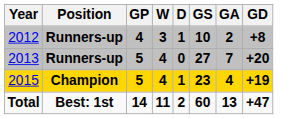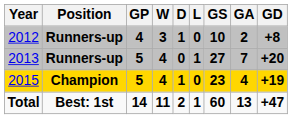 <table class="wikitable" style="text-align: center;">
 <tr>
 <th>Year</th>
 <th>Position</th>
 <th>GP</th>
 <th>W</th>
 <th>D</th>
+<th>L</th>
 <th>GS</th>
 <th>GA</th>
 <th>GD</th>
 </tr>
 <tr bgcolor=silver>
 <td> <a href='#'>2012</a></td>
 <td><strong>Runners-up</strong></td>
 <td><strong>4</strong></td>
 <td><strong>3</strong></td>
 <td><strong>1</strong></td>
+<td><strong>0</strong></td>
 <td><strong>10</strong></td>
 <td><strong>2</strong></td>
 <td><strong>+8</strong></td>
 </tr>
 <tr bgcolor=silver>
 <td> <a href='#'>2013</a></td>
 <td><strong>Runners-up</strong></td>
 <td><strong>5</strong></td>
 <td><strong>4</strong></td>
 <td><strong>0</strong></td>
+<td><strong>1</strong></td>
 <td><strong>27</strong></td>
 <td><strong>7</strong></td>
 <td><strong>+20</strong></td>
 </tr>
 <tr bgcolor=gold>
 <td> <a href='#'>2015</a></td>
 <td><strong>Champion</strong></td>
 <td><strong>5</strong></td>
 <td><strong>4</strong></td>
 <td><strong>1</strong></td>
+<td><strong>0</strong></td>
 <td><strong>23</strong></td>
 <td><strong>4</strong></td>
 <td><strong>+19</strong></td>
 </tr>
 <tr>
 <td><strong>Total</strong></td>
 <td><strong>Best: 1st</strong></td>
 <td><strong>14</strong></td>
 <td><strong>11</strong></td>
 <td><strong>2</strong></td>
+<td><strong>1</strong></td>
 <td><strong>60</strong></td>
 <td><strong>13</strong></td>
 <td><strong>+47</strong></td>
 </tr>
 </table>
